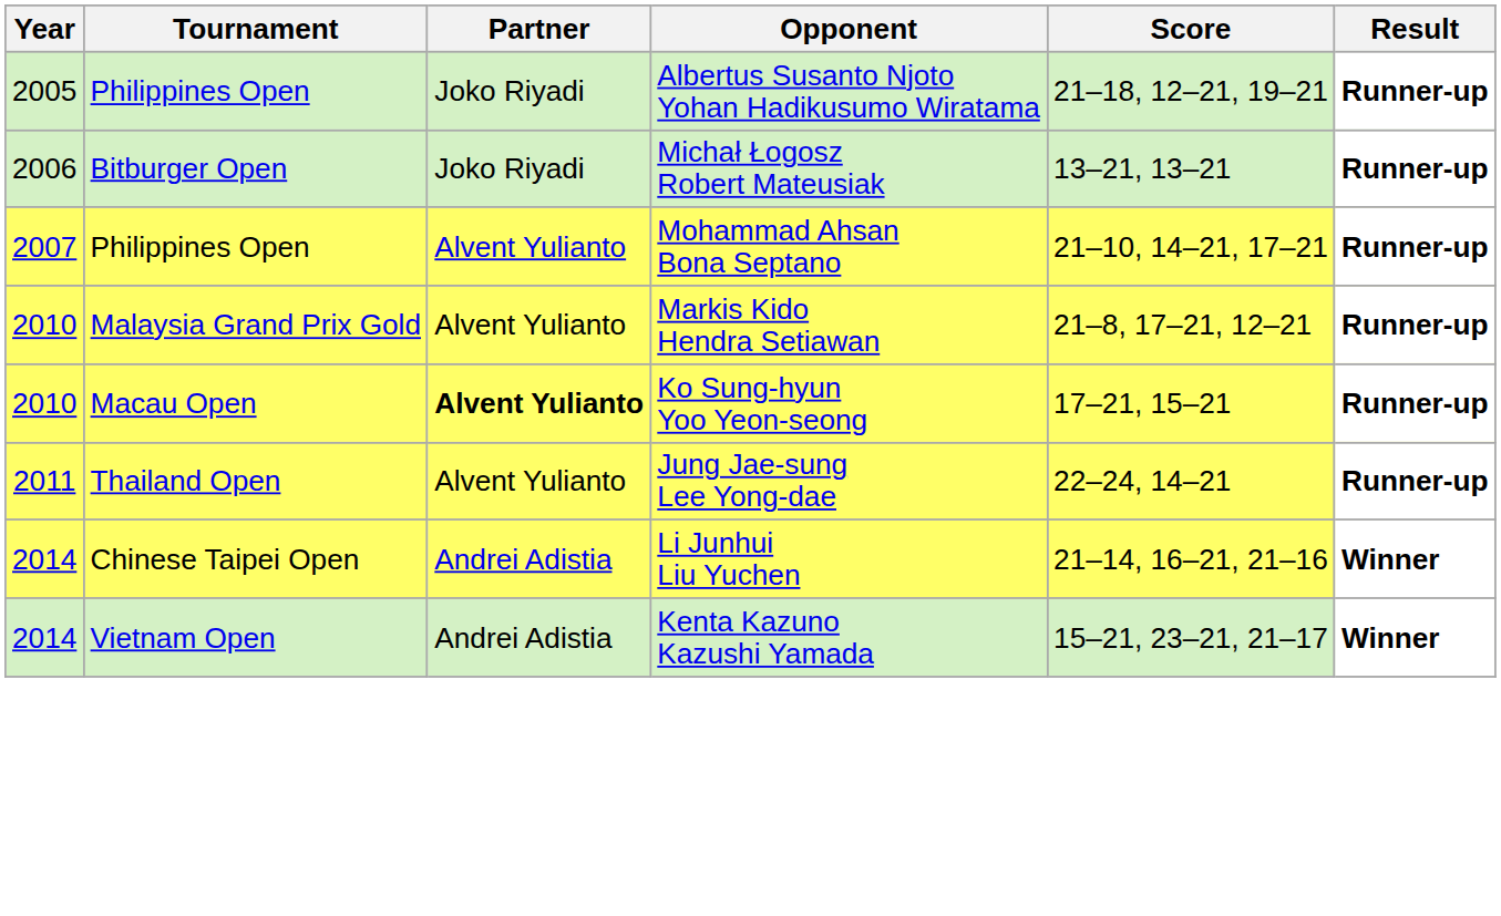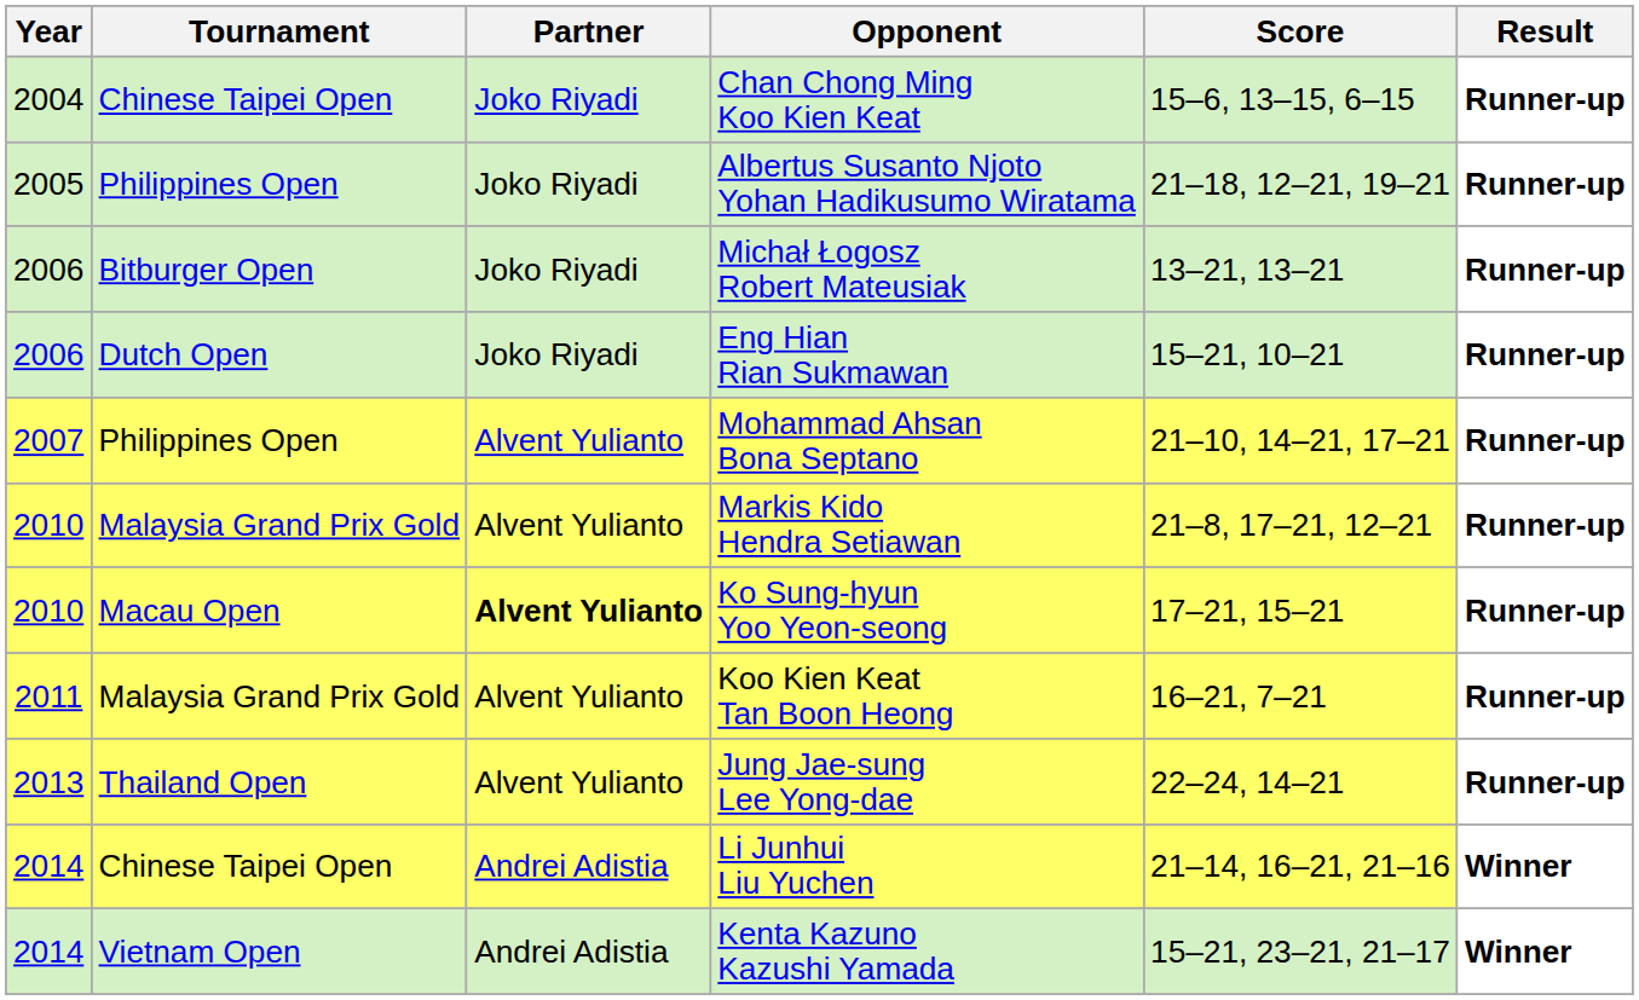 <table class="sortable wikitable" style="font-size: 90%">
 <tr>
 <th>Year</th>
 <th>Tournament</th>
 <th>Partner</th>
 <th>Opponent</th>
 <th>Score</th>
 <th>Result</th>
+</tr>
+<tr style="background:#D4F1C5">
+<td align="center">2004</td>
+<td align="left"><a href='#'>Chinese Taipei Open</a></td>
+<td align="left"> <a href='#'>Joko Riyadi</a></td>
+<td align="left"> <a href='#'>Chan Chong Ming</a> <br>  <a href='#'>Koo Kien Keat</a></td>
+<td align="left">15–6, 13–15, 6–15</td>
+<td style="text-align:left; background:white"> <strong>Runner-up</strong></td>
 </tr>
 <tr style="background:#D4F1C5">
 <td align="center">2005</td>
 <td align="left"><a href='#'>Philippines Open</a></td>
 <td align="left"> Joko Riyadi</td>
 <td align="left"> <a href='#'>Albertus Susanto Njoto</a> <br>  <a href='#'>Yohan Hadikusumo Wiratama</a></td>
 <td align="left">21–18, 12–21, 19–21</td>
 <td style="text-align:left; background:white"> <strong>Runner-up</strong></td>
 </tr>
 <tr style="background:#D4F1C5">
 <td align="center">2006</td>
 <td align="left"><a href='#'>Bitburger Open</a></td>
 <td align="left"> Joko Riyadi</td>
 <td align="left"> <a href='#'>Michał Łogosz</a> <br>  <a href='#'>Robert Mateusiak</a></td>
 <td align="left">13–21, 13–21</td>
+<td style="text-align:left; background:white"> <strong>Runner-up</strong></td>
+</tr>
+<tr style="background:#D4F1C5">
+<td align="center"><a href='#'>2006</a></td>
+<td align="left"><a href='#'>Dutch Open</a></td>
+<td align="left"> Joko Riyadi</td>
+<td align="left"> <a href='#'>Eng Hian</a> <br>  <a href='#'>Rian Sukmawan</a></td>
+<td align="left">15–21, 10–21</td>
 <td style="text-align:left; background:white"> <strong>Runner-up</strong></td>
 </tr>
 <tr style="background:#FFFF67">
 <td align="center"><a href='#'>2007</a></td>
 <td align="left">Philippines Open</td>
 <td align="left"> <a href='#'>Alvent Yulianto</a></td>
 <td align="left"> <a href='#'>Mohammad Ahsan</a> <br>  <a href='#'>Bona Septano</a></td>
 <td align="left">21–10, 14–21, 17–21</td>
 <td style="text-align:left; background:white"> <strong>Runner-up</strong></td>
 </tr>
 <tr style="background:#FFFF67">
 <td align="center"><a href='#'>2010</a></td>
 <td align="left"><a href='#'>Malaysia Grand Prix Gold</a></td>
 <td align="left"> Alvent Yulianto</td>
 <td align="left"> <a href='#'>Markis Kido</a> <br>  <a href='#'>Hendra Setiawan</a></td>
 <td align="left">21–8, 17–21, 12–21</td>
 <td style="text-align:left; background:white"> <strong>Runner-up</strong></td>
 </tr>
 <tr style="background:#FFFF67">
 <td align="center"><a href='#'>2010</a></td>
 <td align="left"><a href='#'>Macau Open</a></td>
 <td align="left"><strong> Alvent Yulianto</strong></td>
 <td align="left"> <a href='#'>Ko Sung-hyun</a> <br>  <a href='#'>Yoo Yeon-seong</a></td>
 <td align="left">17–21, 15–21</td>
 <td style="text-align:left; background:white"> <strong>Runner-up</strong></td>
 </tr>
 <tr style="background:#FFFF67">
 <td align="center"><a href='#'>2011</a></td>
+<td align="left">Malaysia Grand Prix Gold</td>
+<td align="left"> Alvent Yulianto</td>
+<td align="left"> Koo Kien Keat <br>  <a href='#'>Tan Boon Heong</a></td>
+<td align="left">16–21, 7–21</td>
+<td style="text-align:left; background:white"> <strong>Runner-up</strong></td>
+</tr>
+<tr style="background:#FFFF67">
+<td align="center"><a href='#'>2013</a></td>
 <td align="left"><a href='#'>Thailand Open</a></td>
 <td align="left"> Alvent Yulianto</td>
 <td align="left"> <a href='#'>Jung Jae-sung</a> <br>  <a href='#'>Lee Yong-dae</a></td>
 <td align="left">22–24, 14–21</td>
 <td style="text-align:left; background:white"> <strong>Runner-up</strong></td>
 </tr>
 <tr style="background:#FFFF67">
 <td align="center"><a href='#'>2014</a></td>
 <td align="left">Chinese Taipei Open</td>
 <td align="left"> <a href='#'>Andrei Adistia</a></td>
 <td align="left"> <a href='#'>Li Junhui</a> <br>  <a href='#'>Liu Yuchen</a></td>
 <td align="left">21–14, 16–21, 21–16</td>
 <td style="text-align:left; background:white"> <strong>Winner</strong></td>
 </tr>
 <tr style="background:#D4F1C5">
 <td align="center"><a href='#'>2014</a></td>
 <td align="left"><a href='#'>Vietnam Open</a></td>
 <td align="left"> Andrei Adistia</td>
 <td align="left"> <a href='#'>Kenta Kazuno</a> <br>  <a href='#'>Kazushi Yamada</a></td>
 <td align="left">15–21, 23–21, 21–17</td>
 <td style="text-align:left; background:white"> <strong>Winner</strong></td>
 </tr>
 </table>
